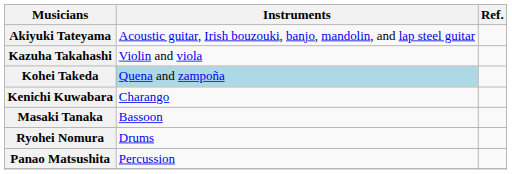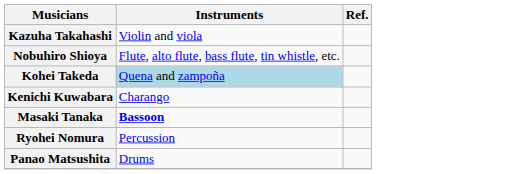 <table class="wikitable">
 <tr>
 <th>Musicians</th>
 <th>Instruments</th>
 <th>Ref.</th>
 </tr>
 <tr>
-<th>Akiyuki Tateyama</th>
-<td><a href='#'>Acoustic guitar</a>, <a href='#'>Irish bouzouki</a>, <a href='#'>banjo</a>, <a href='#'>mandolin</a>, and <a href='#'>lap steel guitar</a></td>
+<th>Kazuha Takahashi</th>
+<td><a href='#'>Violin</a> and <a href='#'>viola</a></td>
 <td></td>
 </tr>
 <tr>
-<th>Kazuha Takahashi</th>
-<td><a href='#'>Violin</a> and <a href='#'>viola</a></td>
-<td></td>
+<th>Nobuhiro Shioya</th>
+<td><a href='#'>Flute</a>, <a href='#'>alto flute</a>, <a href='#'>bass flute</a>, <a href='#'>tin whistle</a>, etc.</td>
+<td align="center"></td>
 </tr>
 <tr>
 <th>Kohei Takeda</th>
 <td style="background: lightblue;"><a href='#'>Quena</a> and <a href='#'>zampoña</a></td>
 <td align="center"></td>
 </tr>
 <tr>
 <th>Kenichi Kuwabara</th>
 <td><a href='#'>Charango</a></td>
 <td align="center"></td>
 </tr>
 <tr>
 <th>Masaki Tanaka</th>
-<td><a href='#'>Bassoon</a></td>
+<td><strong><a href='#'>Bassoon</a></strong></td>
 <td></td>
 </tr>
 <tr>
 <th>Ryohei Nomura</th>
-<td><a href='#'>Drums</a></td>
+<td><a href='#'>Percussion</a></td>
 <td></td>
 </tr>
 <tr>
 <th>Panao Matsushita</th>
-<td><a href='#'>Percussion</a></td>
+<td><a href='#'>Drums</a></td>
 <td align="center"></td>
 </tr>
 <tr>
 </tr>
 </table>
